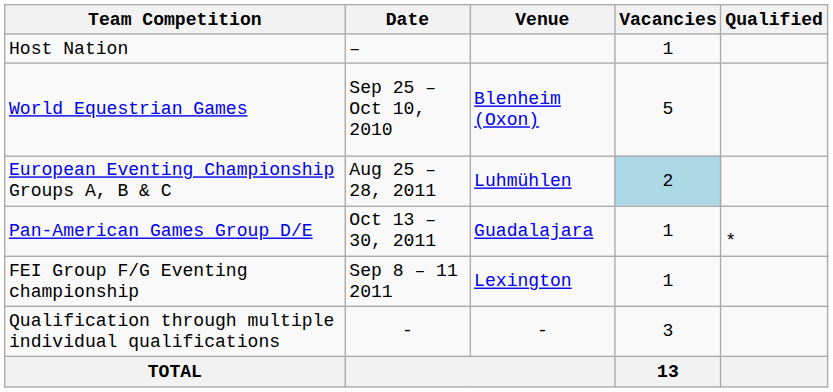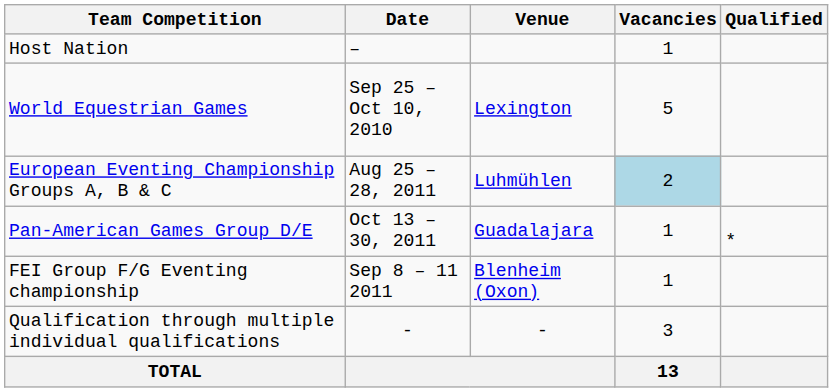 <table class="wikitable" width=95%>
 <tr>
 <th scope="col">Team Competition</th>
 <th>Date</th>
 <th>Venue</th>
 <th>Vacancies</th>
 <th>Qualified</th>
 </tr>
 <tr>
 <td>Host Nation</td>
 <td>–</td>
 <td></td>
 <td align="center">1</td>
 <td></td>
 </tr>
 <tr>
 <td><a href='#'>World Equestrian Games</a></td>
 <td>Sep 25 – Oct 10, 2010</td>
-<td> <a href='#'>Blenheim (Oxon)</a></td>
+<td> <a href='#'>Lexington</a></td>
 <td align="center">5</td>
 <td><br><br><br><br></td>
 </tr>
 <tr>
 <td><a href='#'>European Eventing Championship</a> Groups A, B & C</td>
 <td>Aug 25 – 28, 2011</td>
 <td> <a href='#'>Luhmühlen</a></td>
 <td align="center" style="background: lightblue;">2</td>
 <td><br></td>
 </tr>
 <tr>
 <td><a href='#'>Pan-American Games Group D/E</a></td>
 <td>Oct 13 – 30, 2011</td>
 <td> <a href='#'>Guadalajara</a></td>
 <td align="center">1</td>
 <td><br><s></s>*</td>
 </tr>
 <tr>
 <td>FEI Group F/G Eventing championship</td>
 <td>Sep 8 – 11 2011</td>
-<td> <a href='#'>Lexington</a></td>
+<td> <a href='#'>Blenheim (Oxon)</a></td>
 <td align="center">1</td>
 <td></td>
 </tr>
 <tr>
 <td>Qualification through multiple individual qualifications</td>
 <td align="center">-</td>
 <td align="center">-</td>
 <td align="center">3</td>
 <td><br><br></td>
 </tr>
 <tr>
 <th>TOTAL</th>
 <th colspan="2"></th>
 <th>13</th>
 <th></th>
 </tr>
 </table>
